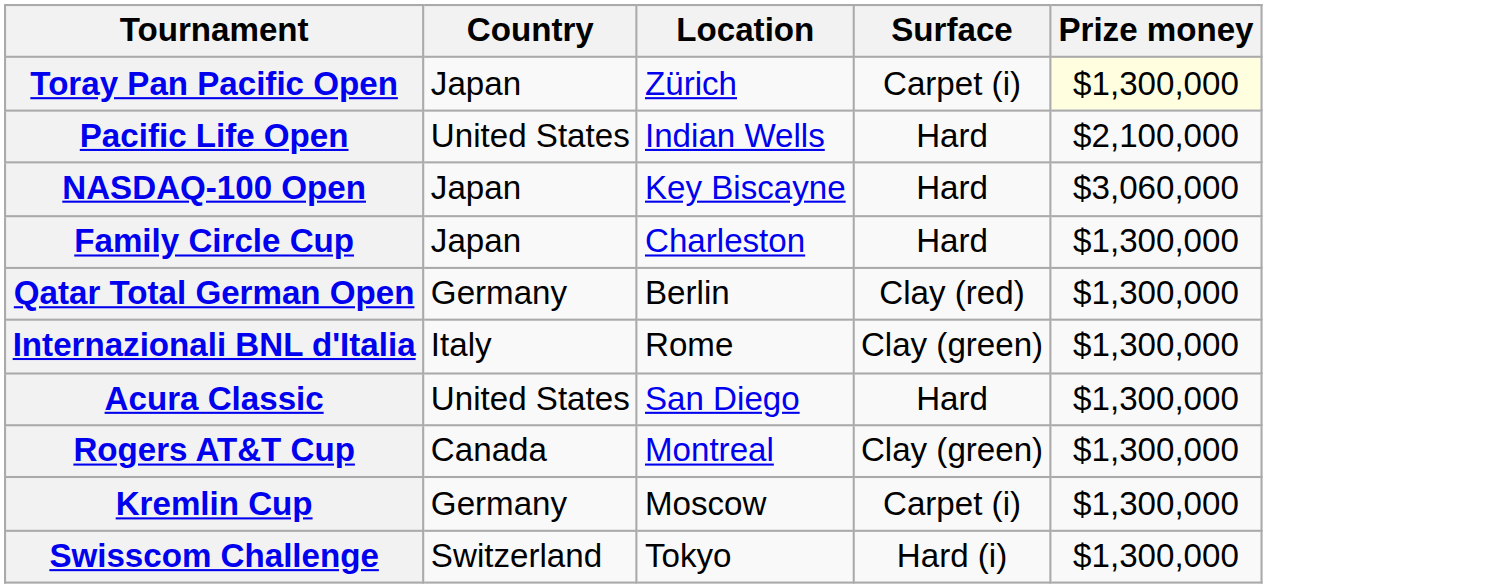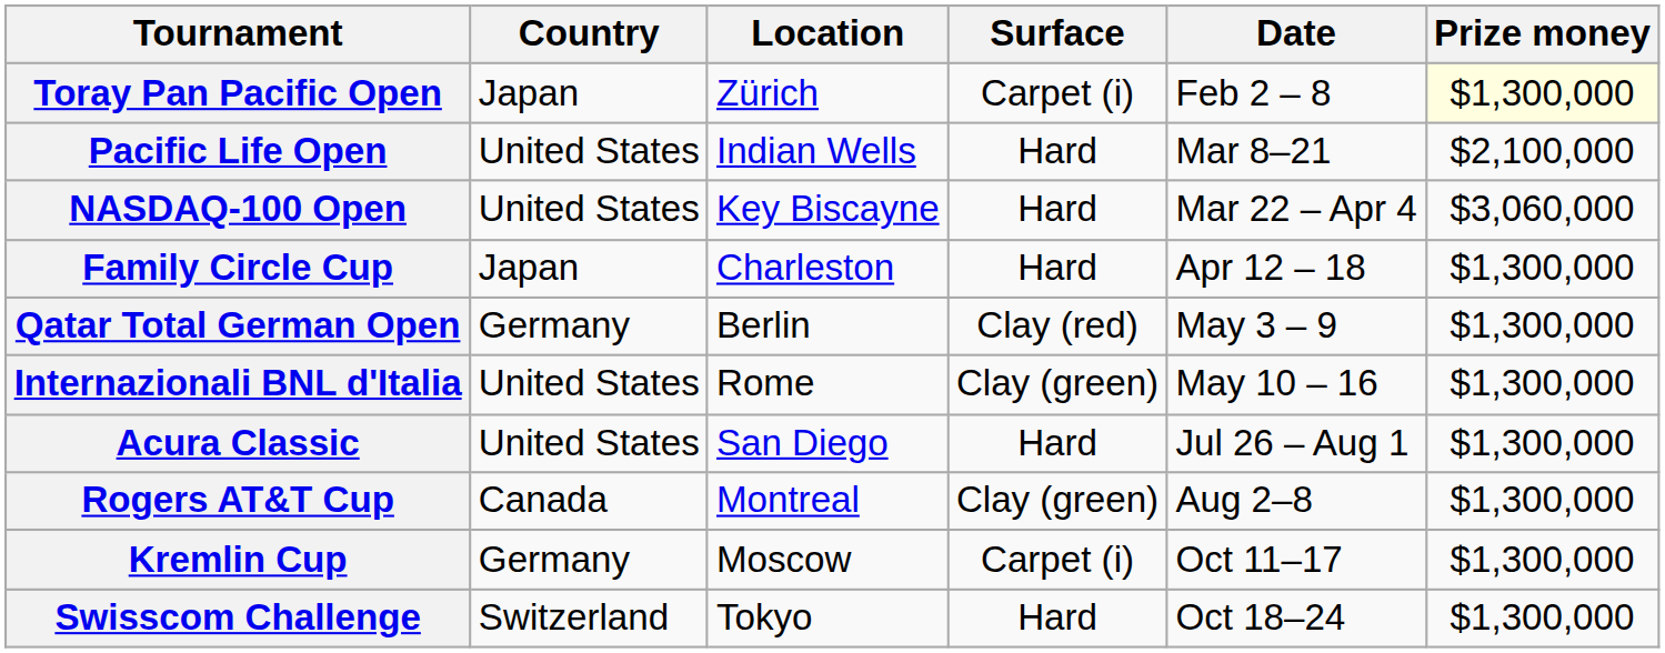 <table class="wikitable plainrowheaders nowrap">
 <tr>
 <th scope="col">Tournament</th>
 <th scope="col">Country</th>
 <th scope="col">Location</th>
 <th scope="col">Surface</th>
+<th scope="col">Date</th>
 <th scope="col">Prize money</th>
 </tr>
 <tr>
 <th scope="row"><a href='#'>Toray Pan Pacific Open</a></th>
 <td>Japan</td>
 <td><a href='#'>Zürich</a></td>
 <td align="center">Carpet (i)</td>
+<td>Feb 2 – 8</td>
 <td align="center" style="background: lightyellow;">$1,300,000</td>
 </tr>
 <tr>
 <th scope="row"><a href='#'>Pacific Life Open</a></th>
 <td>United States</td>
 <td><a href='#'>Indian Wells</a></td>
 <td align="center">Hard</td>
+<td>Mar 8–21</td>
 <td align="center">$2,100,000</td>
 </tr>
 <tr>
 <th scope="row"><a href='#'>NASDAQ-100 Open</a></th>
-<td>Japan</td>
+<td>United States</td>
 <td><a href='#'>Key Biscayne</a></td>
 <td align="center">Hard</td>
+<td>Mar 22 – Apr 4</td>
 <td align="center">$3,060,000</td>
 </tr>
 <tr>
 <th scope="row"><a href='#'>Family Circle Cup</a></th>
 <td>Japan</td>
 <td><a href='#'>Charleston</a></td>
 <td align="center">Hard</td>
+<td>Apr 12 – 18</td>
 <td align="center">$1,300,000</td>
 </tr>
 <tr>
 <th scope="row"><a href='#'>Qatar Total German Open</a></th>
 <td>Germany</td>
 <td>Berlin</td>
 <td align="center">Clay (red)</td>
+<td>May 3 – 9</td>
 <td align="center">$1,300,000</td>
 </tr>
 <tr>
 <th scope="row"><a href='#'>Internazionali BNL d'Italia</a></th>
-<td>Italy</td>
+<td>United States</td>
 <td>Rome</td>
 <td align="center">Clay (green)</td>
+<td>May 10 – 16</td>
 <td align="center">$1,300,000</td>
 </tr>
 <tr>
 <th scope="row"><a href='#'>Acura Classic</a></th>
 <td>United States</td>
 <td><a href='#'>San Diego</a></td>
 <td align="center">Hard</td>
+<td>Jul 26 – Aug 1</td>
 <td align="center">$1,300,000</td>
 </tr>
 <tr>
 <th scope="row"><a href='#'>Rogers AT&T Cup</a></th>
 <td>Canada</td>
 <td><a href='#'>Montreal</a></td>
 <td align="center">Clay (green)</td>
+<td>Aug 2–8</td>
 <td align="center">$1,300,000</td>
 </tr>
 <tr>
 <th scope="row"><a href='#'>Kremlin Cup</a></th>
 <td>Germany</td>
 <td>Moscow</td>
 <td align="center">Carpet (i)</td>
+<td>Oct 11–17</td>
 <td align="center">$1,300,000</td>
 </tr>
 <tr>
 <th scope="row"><a href='#'>Swisscom Challenge</a></th>
 <td>Switzerland</td>
 <td>Tokyo</td>
-<td align="center">Hard (i)</td>
+<td align="center">Hard</td>
+<td>Oct 18–24</td>
 <td align="center">$1,300,000</td>
 </tr>
 </table>
